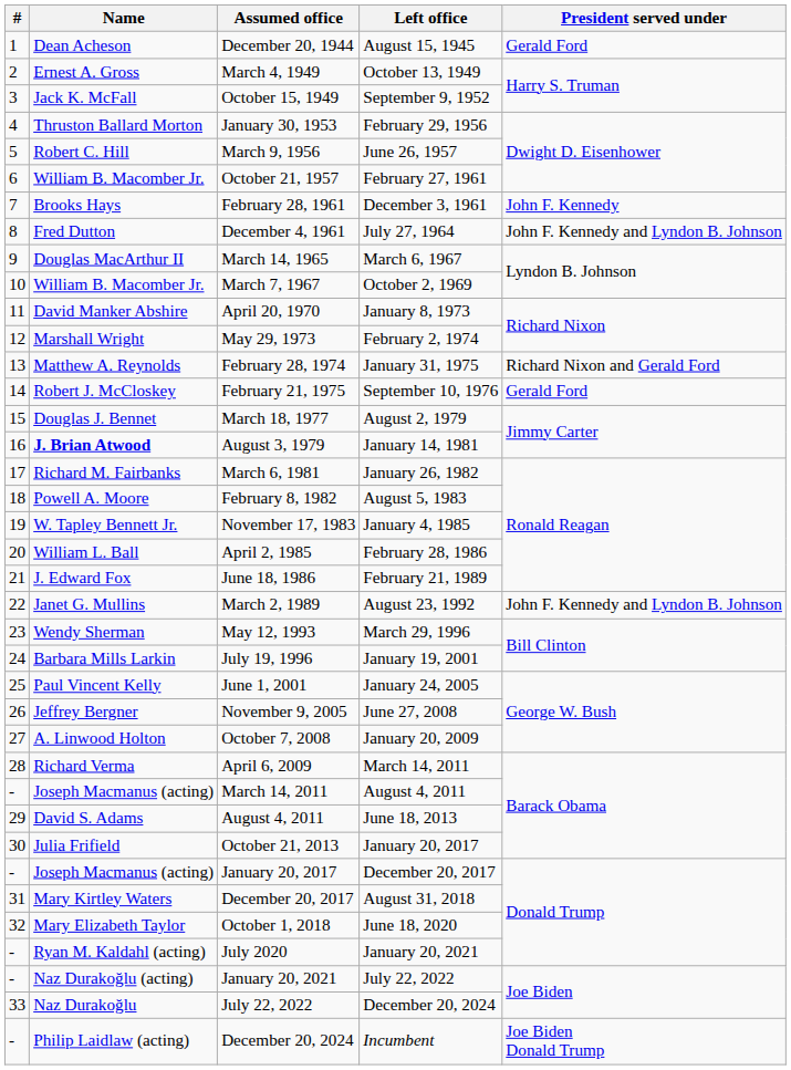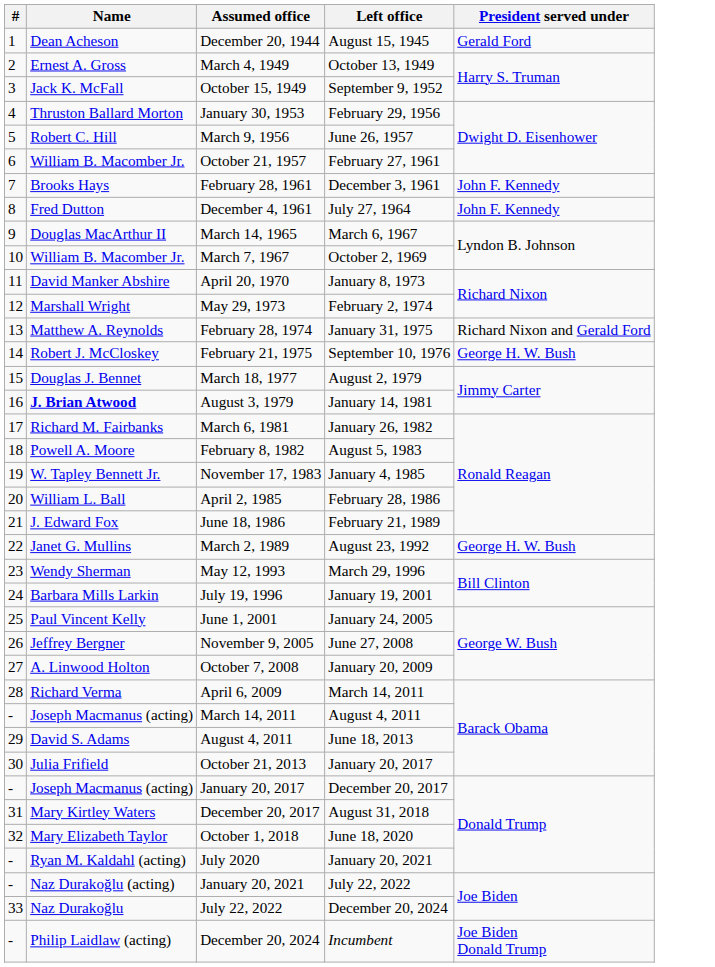 <table class="wikitable">
 <tr>
 <th>#</th>
 <th>Name</th>
 <th>Assumed office</th>
 <th>Left office</th>
 <th><a href='#'>President</a> served under</th>
 </tr>
 <tr>
 <td>1</td>
 <td><a href='#'>Dean Acheson</a></td>
 <td>December 20, 1944</td>
 <td>August 15, 1945</td>
 <td><a href='#'>Gerald Ford</a></td>
 </tr>
 <tr>
 <td>2</td>
 <td><a href='#'>Ernest A. Gross</a></td>
 <td>March 4, 1949</td>
 <td>October 13, 1949</td>
 <td rowspan="2"><a href='#'>Harry S. Truman</a></td>
 </tr>
 <tr>
 <td>3</td>
 <td><a href='#'>Jack K. McFall</a></td>
 <td>October 15, 1949</td>
 <td>September 9, 1952</td>
 </tr>
 <tr>
 <td>4</td>
 <td><a href='#'>Thruston Ballard Morton</a></td>
 <td>January 30, 1953</td>
 <td>February 29, 1956</td>
 <td rowspan="3"><a href='#'>Dwight D. Eisenhower</a></td>
 </tr>
 <tr>
 <td>5</td>
 <td><a href='#'>Robert C. Hill</a></td>
 <td>March 9, 1956</td>
 <td>June 26, 1957</td>
 </tr>
 <tr>
 <td>6</td>
 <td><a href='#'>William B. Macomber Jr.</a></td>
 <td>October 21, 1957</td>
 <td>February 27, 1961</td>
 </tr>
 <tr>
 <td>7</td>
 <td><a href='#'>Brooks Hays</a></td>
 <td>February 28, 1961</td>
 <td>December 3, 1961</td>
 <td><a href='#'>John F. Kennedy</a></td>
 </tr>
 <tr>
 <td>8</td>
 <td><a href='#'>Fred Dutton</a></td>
 <td>December 4, 1961</td>
 <td>July 27, 1964</td>
-<td>John F. Kennedy and <a href='#'>Lyndon B. Johnson</a></td>
+<td><a href='#'>John F. Kennedy</a></td>
 </tr>
 <tr>
 <td>9</td>
 <td><a href='#'>Douglas MacArthur II</a></td>
 <td>March 14, 1965</td>
 <td>March 6, 1967</td>
 <td rowspan="2">Lyndon B. Johnson</td>
 </tr>
 <tr>
 <td>10</td>
 <td><a href='#'>William B. Macomber Jr.</a></td>
 <td>March 7, 1967</td>
 <td>October 2, 1969</td>
 </tr>
 <tr>
 <td>11</td>
 <td><a href='#'>David Manker Abshire</a></td>
 <td>April 20, 1970</td>
 <td>January 8, 1973</td>
 <td rowspan="2"><a href='#'>Richard Nixon</a></td>
 </tr>
 <tr>
 <td>12</td>
 <td><a href='#'>Marshall Wright</a></td>
 <td>May 29, 1973</td>
 <td>February 2, 1974</td>
 </tr>
 <tr>
 <td>13</td>
 <td><a href='#'>Matthew A. Reynolds</a></td>
 <td>February 28, 1974</td>
 <td>January 31, 1975</td>
 <td>Richard Nixon and <a href='#'>Gerald Ford</a></td>
 </tr>
 <tr>
 <td>14</td>
 <td><a href='#'>Robert J. McCloskey</a></td>
 <td>February 21, 1975</td>
 <td>September 10, 1976</td>
-<td><a href='#'>Gerald Ford</a></td>
+<td><a href='#'>George H. W. Bush</a></td>
 </tr>
 <tr>
 <td>15</td>
 <td><a href='#'>Douglas J. Bennet</a></td>
 <td>March 18, 1977</td>
 <td>August 2, 1979</td>
 <td rowspan="2"><a href='#'>Jimmy Carter</a></td>
 </tr>
 <tr>
 <td>16</td>
 <td><strong><a href='#'>J. Brian Atwood</a></strong></td>
 <td>August 3, 1979</td>
 <td>January 14, 1981</td>
 </tr>
 <tr>
 <td>17</td>
 <td><a href='#'>Richard M. Fairbanks</a></td>
 <td>March 6, 1981</td>
 <td>January 26, 1982</td>
 <td rowspan="5"><a href='#'>Ronald Reagan</a></td>
 </tr>
 <tr>
 <td>18</td>
 <td><a href='#'>Powell A. Moore</a></td>
 <td>February 8, 1982</td>
 <td>August 5, 1983</td>
 </tr>
 <tr>
 <td>19</td>
 <td><a href='#'>W. Tapley Bennett Jr.</a></td>
 <td>November 17, 1983</td>
 <td>January 4, 1985</td>
 </tr>
 <tr>
 <td>20</td>
 <td><a href='#'>William L. Ball</a></td>
 <td>April 2, 1985</td>
 <td>February 28, 1986</td>
 </tr>
 <tr>
 <td>21</td>
 <td><a href='#'>J. Edward Fox</a></td>
 <td>June 18, 1986</td>
 <td>February 21, 1989</td>
 </tr>
 <tr>
 <td>22</td>
 <td><a href='#'>Janet G. Mullins</a></td>
 <td>March 2, 1989</td>
 <td>August 23, 1992</td>
-<td>John F. Kennedy and <a href='#'>Lyndon B. Johnson</a></td>
+<td><a href='#'>George H. W. Bush</a></td>
 </tr>
 <tr>
 <td>23</td>
 <td><a href='#'>Wendy Sherman</a></td>
 <td>May 12, 1993</td>
 <td>March 29, 1996</td>
 <td rowspan="2"><a href='#'>Bill Clinton</a></td>
 </tr>
 <tr>
 <td>24</td>
 <td><a href='#'>Barbara Mills Larkin</a></td>
 <td>July 19, 1996</td>
 <td>January 19, 2001</td>
 </tr>
 <tr>
 <td>25</td>
 <td><a href='#'>Paul Vincent Kelly</a></td>
 <td>June 1, 2001</td>
 <td>January 24, 2005</td>
 <td rowspan="3"><a href='#'>George W. Bush</a></td>
 </tr>
 <tr>
 <td>26</td>
 <td><a href='#'>Jeffrey Bergner</a></td>
 <td>November 9, 2005</td>
 <td>June 27, 2008</td>
 </tr>
 <tr>
 <td>27</td>
 <td><a href='#'>A. Linwood Holton</a></td>
 <td>October 7, 2008</td>
 <td>January 20, 2009</td>
 </tr>
 <tr>
 <td>28</td>
 <td><a href='#'>Richard Verma</a></td>
 <td>April 6, 2009</td>
 <td>March 14, 2011</td>
 <td rowspan="4"><a href='#'>Barack Obama</a></td>
 </tr>
 <tr>
 <td>-</td>
 <td><a href='#'>Joseph Macmanus</a> (acting)</td>
 <td>March 14, 2011</td>
 <td>August 4, 2011</td>
 </tr>
 <tr>
 <td>29</td>
 <td><a href='#'>David S. Adams</a></td>
 <td>August 4, 2011</td>
 <td>June 18, 2013</td>
 </tr>
 <tr>
 <td>30</td>
 <td><a href='#'>Julia Frifield</a></td>
 <td>October 21, 2013</td>
 <td>January 20, 2017</td>
 </tr>
 <tr>
 <td>-</td>
 <td><a href='#'>Joseph Macmanus</a> (acting)</td>
 <td>January 20, 2017</td>
 <td>December 20, 2017</td>
 <td rowspan="4"><a href='#'>Donald Trump</a></td>
 </tr>
 <tr>
 <td>31</td>
 <td><a href='#'>Mary Kirtley Waters</a></td>
 <td>December 20, 2017</td>
 <td>August 31, 2018</td>
 </tr>
 <tr>
 <td>32</td>
 <td><a href='#'>Mary Elizabeth Taylor</a></td>
 <td>October 1, 2018</td>
 <td>June 18, 2020</td>
 </tr>
 <tr>
 <td>-</td>
 <td><a href='#'>Ryan M. Kaldahl</a> (acting)</td>
 <td>July 2020</td>
 <td>January 20, 2021</td>
 </tr>
 <tr>
 <td>-</td>
 <td><a href='#'>Naz Durakoğlu</a> (acting)</td>
 <td>January 20, 2021</td>
 <td>July 22, 2022</td>
 <td rowspan="2"><a href='#'>Joe Biden</a></td>
 </tr>
 <tr>
 <td>33</td>
 <td><a href='#'>Naz Durakoğlu</a></td>
 <td>July 22, 2022</td>
 <td>December 20, 2024</td>
 </tr>
 <tr>
 <td>-</td>
 <td><a href='#'>Philip Laidlaw</a> (acting)</td>
 <td>December 20, 2024</td>
 <td><em>Incumbent</em></td>
 <td><a href='#'>Joe Biden</a><br><a href='#'>Donald Trump</a></td>
 </tr>
 </table>
